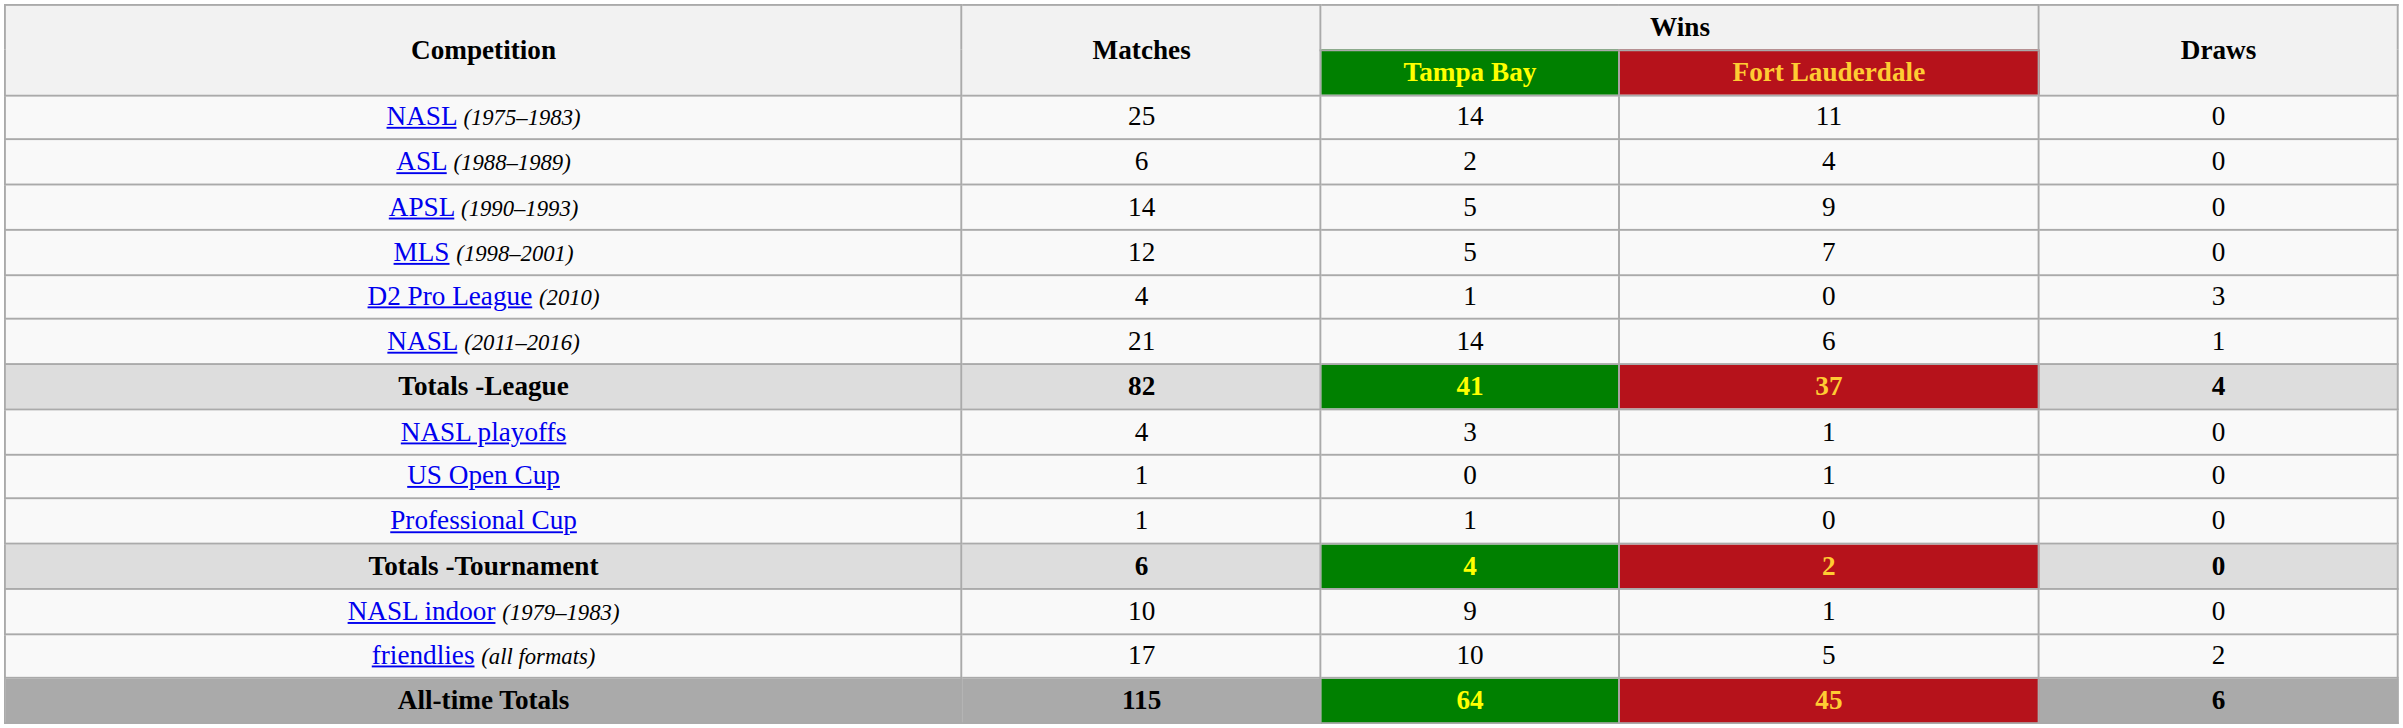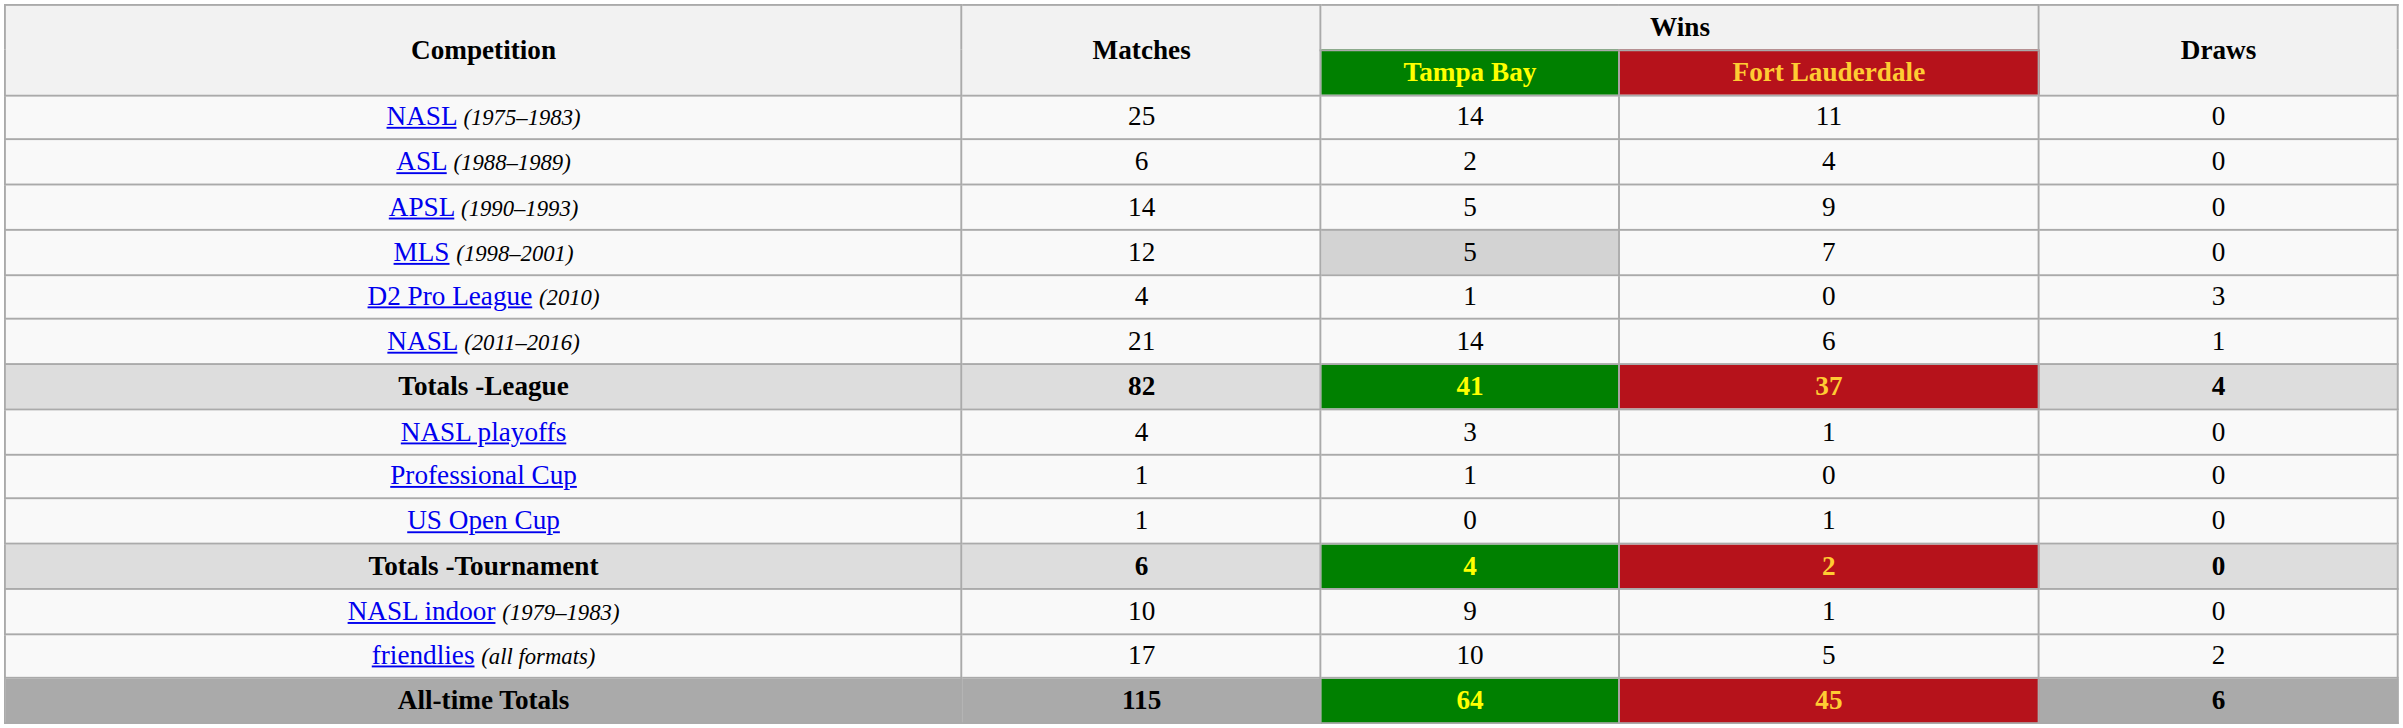 <table class="wikitable" style="font-size:90%; width:80%; text-align:center">
 <tr>
 <th rowspan=2 width=40%>Competition</th>
 <th rowspan=2 width=15%>Matches</th>
 <th colspan=2 width=30%>Wins</th>
 <th rowspan=2 width=15%>Draws</th>
 </tr>
 <tr>
 <th style="color:yellow; background-color:green;">Tampa Bay</th>
 <th style="color:#fc3; background-color:#b6121b;">Fort Lauderdale</th>
 </tr>
 <tr>
 <td><a href='#'>NASL</a> <small><em>(1975–1983)</em></small></td>
 <td>25</td>
 <td>14</td>
 <td>11</td>
 <td>0</td>
 </tr>
 <tr>
 <td><a href='#'>ASL</a> <small><em>(1988–1989)</em></small></td>
 <td>6</td>
 <td>2</td>
 <td>4</td>
 <td>0</td>
 </tr>
 <tr>
 <td><a href='#'>APSL</a> <small><em>(1990–1993)</em></small></td>
 <td>14</td>
 <td>5</td>
 <td>9</td>
 <td>0</td>
 </tr>
 <tr>
 <td><a href='#'>MLS</a> <small><em>(1998–2001)</em></small></td>
 <td>12</td>
-<td>5</td>
+<td style="background: lightgrey;">5</td>
 <td>7</td>
 <td>0</td>
 </tr>
 <tr>
 <td><a href='#'>D2 Pro League</a> <small><em>(2010)</em></small></td>
 <td>4</td>
 <td>1</td>
 <td>0</td>
 <td>3</td>
 </tr>
 <tr>
 <td><a href='#'>NASL</a> <small><em>(2011–2016)</em></small></td>
 <td>21</td>
 <td>14</td>
 <td>6</td>
 <td>1</td>
 </tr>
 <tr>
 <td style="text-align:center; background:#ddd;"><strong>Totals -League</strong></td>
 <td style="text-align:center; background:#ddd;"><strong>82</strong></td>
 <td style="text-align:center; background:green;color:yellow;"><strong>41</strong></td>
 <td style="text-align:center; background:#b6121b;color:#fc3;"><strong>37</strong></td>
 <td style="text-align:center; background:#ddd;"><strong>4</strong></td>
 </tr>
 <tr>
 <td><a href='#'>NASL playoffs</a></td>
 <td>4</td>
 <td>3</td>
 <td>1</td>
 <td>0</td>
 </tr>
 <tr>
+<td><a href='#'>Professional Cup</a></td>
+<td>1</td>
+<td>1</td>
+<td>0</td>
+<td>0</td>
+</tr>
+<tr>
 <td><a href='#'>US Open Cup</a></td>
 <td>1</td>
 <td>0</td>
 <td>1</td>
-<td>0</td>
-</tr>
-<tr>
-<td><a href='#'>Professional Cup</a></td>
-<td>1</td>
-<td>1</td>
-<td>0</td>
 <td>0</td>
 </tr>
 <tr>
 <td style="text-align:center; background:#ddd;"><strong>Totals -Tournament</strong></td>
 <td style="text-align:center; background:#ddd;"><strong>6</strong></td>
 <td style="text-align:center; background:green;color:yellow;"><strong>4</strong></td>
 <td style="text-align:center; background:#b6121b;color:#fc3;"><strong>2</strong></td>
 <td style="text-align:center; background:#ddd;"><strong>0</strong></td>
 </tr>
 <tr>
 <td><a href='#'>NASL indoor</a> <small><em>(1979–1983)</em></small></td>
 <td>10</td>
 <td>9</td>
 <td>1</td>
 <td>0</td>
 </tr>
 <tr>
 <td><a href='#'>friendlies</a> <small><em>(all formats)</em></small></td>
 <td>17</td>
 <td>10</td>
 <td>5</td>
 <td>2</td>
 </tr>
 <tr>
 <td style="text-align:center; background:#aaa;"><strong>All-time Totals</strong></td>
 <td style="text-align:center; background:#aaa;"><strong>115</strong></td>
 <td style="text-align:center; background:green;color:yellow;"><strong>64</strong></td>
 <td style="text-align:center; background:#b6121b;color:#fc3;"><strong>45</strong></td>
 <td style="text-align:center; background:#aaa;"><strong>6</strong></td>
 </tr>
 </table>
